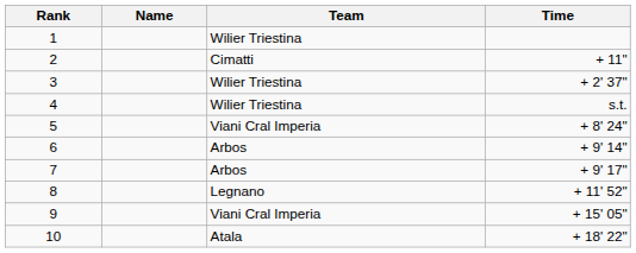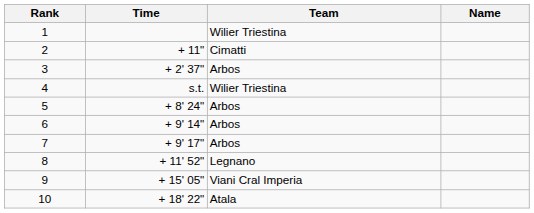 <table class="wikitable" style="width:45em;margin-bottom:0;">
 <tr>
 <th>Rank</th>
+<th>Time</th>
+<th>Team</th>
 <th>Name</th>
-<th>Team</th>
-<th>Time</th>
 </tr>
 <tr>
 <td style="text-align:center;">1</td>
+<td align=right></td>
+<td>Wilier Triestina</td>
 <td> </td>
-<td>Wilier Triestina</td>
-<td align=right></td>
 </tr>
 <tr>
 <td style="text-align:center;">2</td>
+<td align=right>+ 11"</td>
+<td>Cimatti</td>
 <td></td>
-<td>Cimatti</td>
-<td align=right>+ 11"</td>
 </tr>
 <tr>
 <td style="text-align:center;">3</td>
+<td align=right>+ 2' 37"</td>
+<td>Arbos</td>
 <td></td>
-<td>Wilier Triestina</td>
-<td align=right>+ 2' 37"</td>
 </tr>
 <tr>
 <td style="text-align:center;">4</td>
+<td align=right>s.t.</td>
+<td>Wilier Triestina</td>
 <td></td>
-<td>Wilier Triestina</td>
-<td align=right>s.t.</td>
 </tr>
 <tr>
 <td style="text-align:center;">5</td>
+<td align=right>+ 8' 24"</td>
+<td>Arbos</td>
 <td></td>
-<td>Viani Cral Imperia</td>
-<td align=right>+ 8' 24"</td>
 </tr>
 <tr>
 <td style="text-align:center;">6</td>
+<td align=right>+ 9' 14"</td>
+<td>Arbos</td>
 <td></td>
-<td>Arbos</td>
-<td align=right>+ 9' 14"</td>
 </tr>
 <tr>
 <td style="text-align:center;">7</td>
+<td align=right>+ 9' 17"</td>
+<td>Arbos</td>
 <td></td>
-<td>Arbos</td>
-<td align=right>+ 9' 17"</td>
 </tr>
 <tr>
 <td style="text-align:center;">8</td>
+<td align=right>+ 11' 52"</td>
+<td>Legnano</td>
 <td></td>
-<td>Legnano</td>
-<td align=right>+ 11' 52"</td>
 </tr>
 <tr>
 <td style="text-align:center;">9</td>
+<td align=right>+ 15' 05"</td>
+<td>Viani Cral Imperia</td>
 <td></td>
-<td>Viani Cral Imperia</td>
-<td align=right>+ 15' 05"</td>
 </tr>
 <tr>
 <td style="text-align:center;">10</td>
+<td align=right>+ 18' 22"</td>
+<td>Atala</td>
 <td></td>
-<td>Atala</td>
-<td align=right>+ 18' 22"</td>
 </tr>
 </table>
